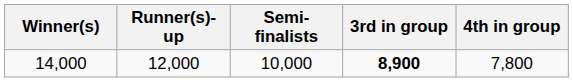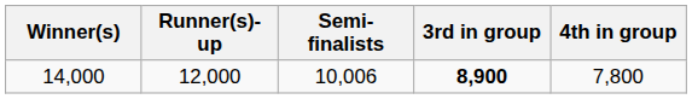 <table class="wikitable">
 <tr>
 <th width="100">Winner(s)</th>
 <th width="100">Runner(s)-up</th>
 <th width="100">Semi-finalists</th>
 <th width="100">3rd in group</th>
 <th width="100">4th in group</th>
 </tr>
 <tr>
 <td align="center">14,000</td>
 <td align="center">12,000</td>
-<td align="center">10,000</td>
+<td align="center">10,006</td>
 <td align="center"><strong>8,900</strong></td>
 <td align="center">7,800</td>
 </tr>
 </table>
